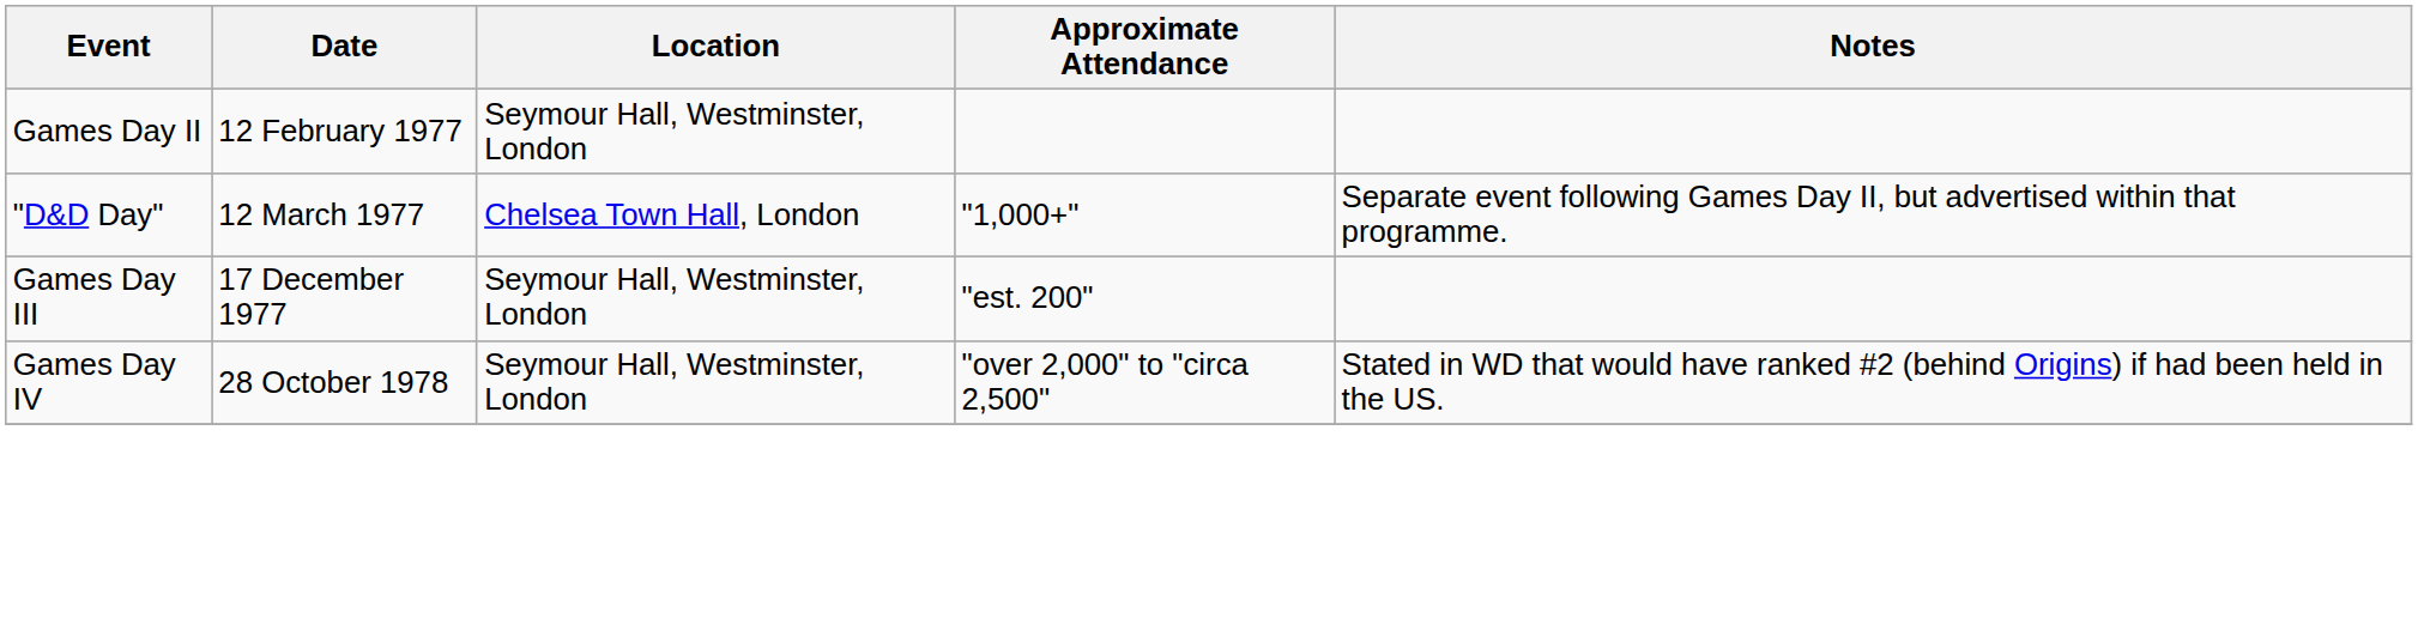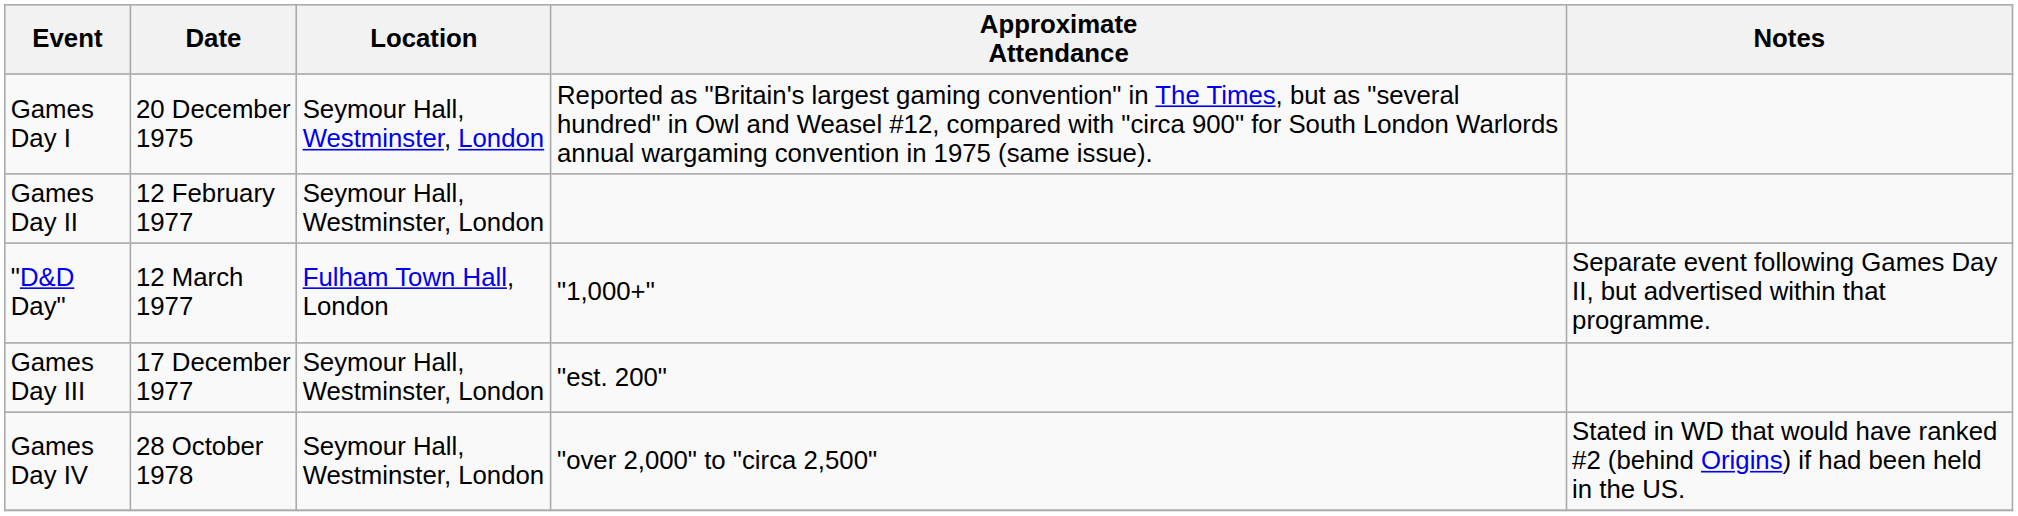 <table class="wikitable">
 <tr>
 <th>Event</th>
 <th>Date</th>
 <th>Location</th>
 <th>Approximate<br>Attendance</th>
 <th>Notes</th>
+</tr>
+<tr>
+<td>Games Day I</td>
+<td>20 December 1975</td>
+<td>Seymour Hall, <a href='#'>Westminster</a>, <a href='#'>London</a></td>
+<td>Reported as "Britain's largest gaming convention" in <a href='#'>The Times</a>, but as "several hundred" in Owl and Weasel #12, compared with "circa 900" for South London Warlords annual wargaming convention in 1975 (same issue).</td>
+<td></td>
 </tr>
 <tr>
 <td>Games Day II</td>
 <td>12 February 1977</td>
 <td>Seymour Hall, Westminster, London</td>
 <td></td>
 <td></td>
 </tr>
 <tr>
 <td>"<a href='#'>D&D</a> Day"</td>
 <td>12 March 1977</td>
-<td><a href='#'>Chelsea Town Hall</a>, London</td>
+<td><a href='#'>Fulham Town Hall</a>, London</td>
 <td>"1,000+"</td>
 <td>Separate event following Games Day II, but advertised within that programme.</td>
 </tr>
 <tr>
 <td>Games Day III</td>
 <td>17 December 1977</td>
 <td>Seymour Hall, Westminster, London</td>
 <td>"est. 200"</td>
 <td></td>
 </tr>
 <tr>
 <td>Games Day IV</td>
 <td>28 October 1978</td>
 <td>Seymour Hall, Westminster, London</td>
 <td>"over 2,000" to "circa 2,500"</td>
 <td>Stated in WD that would have ranked #2 (behind <a href='#'>Origins</a>) if had been held in the US.</td>
 </tr>
 <tr>
 </tr>
 </table>
